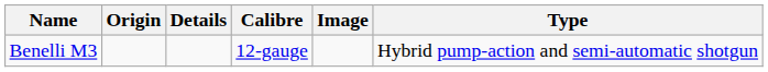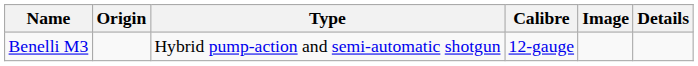 <table class="wikitable">
 <tr>
 <th>Name</th>
 <th>Origin</th>
-<th>Details</th>
+<th>Type</th>
 <th>Calibre</th>
 <th>Image</th>
-<th>Type</th>
+<th>Details</th>
 </tr>
 <tr>
 <td><a href='#'>Benelli M3</a></td>
 <td></td>
-<td></td>
+<td>Hybrid <a href='#'>pump-action</a> and <a href='#'>semi-automatic</a> <a href='#'>shotgun</a></td>
 <td><a href='#'>12-gauge</a></td>
 <td></td>
-<td>Hybrid <a href='#'>pump-action</a> and <a href='#'>semi-automatic</a> <a href='#'>shotgun</a></td>
+<td></td>
 </tr>
 </table>
